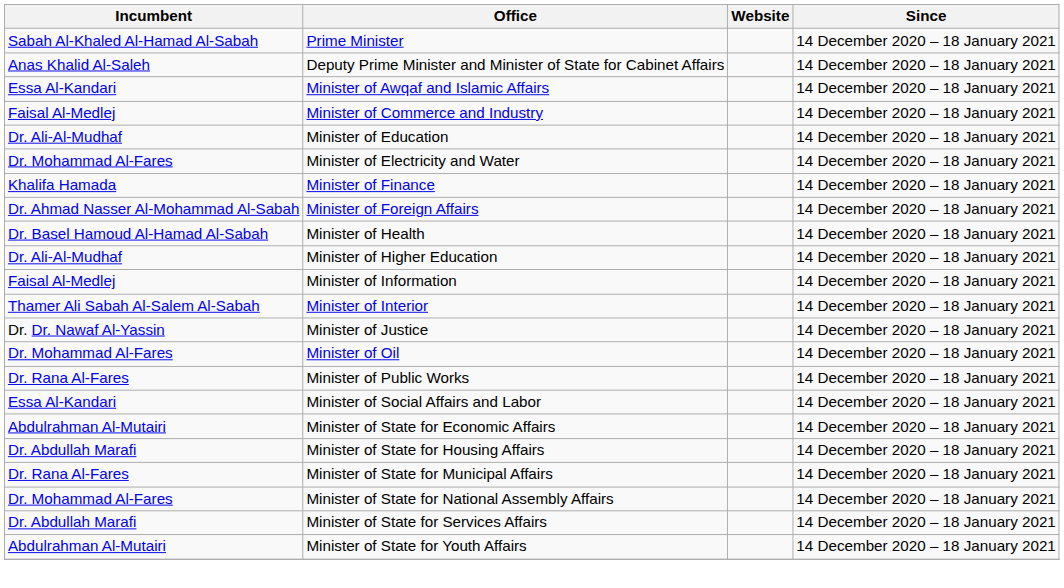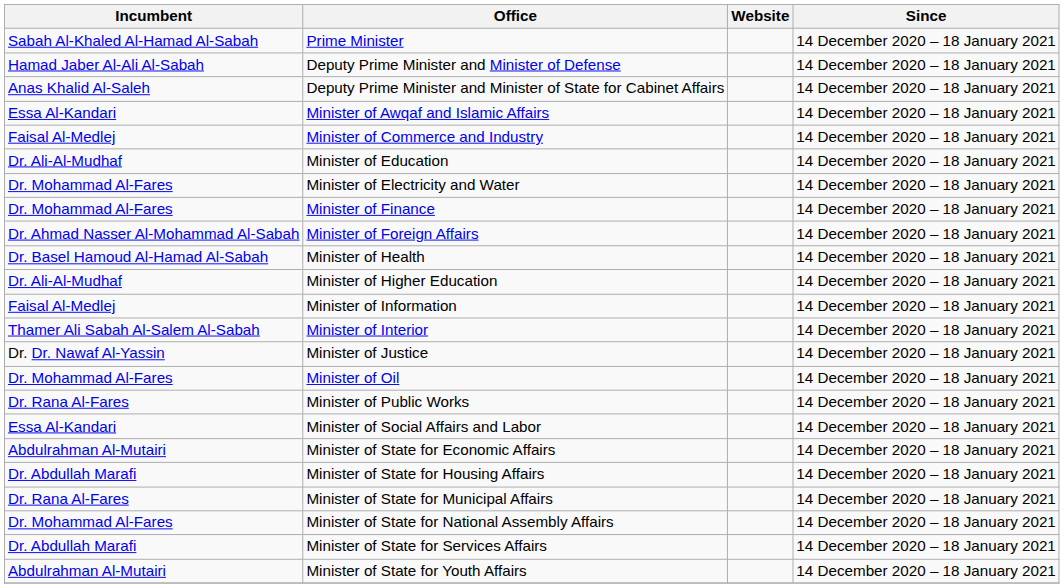 <table class="wikitable">
 <tr>
 <th>Incumbent</th>
 <th>Office</th>
 <th>Website</th>
 <th>Since</th>
 </tr>
 <tr>
 <td><a href='#'>Sabah Al-Khaled Al-Hamad Al-Sabah</a></td>
 <td><a href='#'>Prime Minister</a></td>
+<td></td>
+<td>14 December 2020 – 18 January 2021</td>
+</tr>
+<tr>
+<td><a href='#'>Hamad Jaber Al-Ali Al-Sabah</a></td>
+<td>Deputy Prime Minister and <a href='#'>Minister of Defense</a></td>
 <td></td>
 <td>14 December 2020 – 18 January 2021</td>
 </tr>
 <tr>
 <td><a href='#'>Anas Khalid Al-Saleh</a></td>
 <td>Deputy Prime Minister and Minister of State for Cabinet Affairs</td>
 <td></td>
 <td>14 December 2020 – 18 January 2021</td>
 </tr>
 <tr>
 <td><a href='#'>Essa Al-Kandari</a></td>
 <td><a href='#'>Minister of Awqaf and Islamic Affairs</a></td>
 <td></td>
 <td>14 December 2020 – 18 January 2021</td>
 </tr>
 <tr>
 <td><a href='#'>Faisal Al-Medlej</a></td>
 <td><a href='#'>Minister of Commerce and Industry</a></td>
 <td></td>
 <td>14 December 2020 – 18 January 2021</td>
 </tr>
 <tr>
 <td><a href='#'>Dr. Ali-Al-Mudhaf</a></td>
 <td>Minister of Education</td>
 <td></td>
 <td>14 December 2020 – 18 January 2021</td>
 </tr>
 <tr>
 <td><a href='#'>Dr. Mohammad Al-Fares</a></td>
 <td>Minister of Electricity and Water</td>
 <td></td>
 <td>14 December 2020 – 18 January 2021</td>
 </tr>
 <tr>
-<td><a href='#'>Khalifa Hamada</a></td>
+<td><a href='#'>Dr. Mohammad Al-Fares</a></td>
 <td><a href='#'>Minister of Finance</a></td>
 <td></td>
 <td>14 December 2020 – 18 January 2021</td>
 </tr>
 <tr>
 <td><a href='#'>Dr. Ahmad Nasser Al-Mohammad Al-Sabah</a></td>
 <td><a href='#'>Minister of Foreign Affairs</a></td>
 <td></td>
 <td>14 December 2020 – 18 January 2021</td>
 </tr>
 <tr>
 <td><a href='#'>Dr. Basel Hamoud Al-Hamad Al-Sabah</a></td>
 <td>Minister of Health</td>
 <td></td>
 <td>14 December 2020 – 18 January 2021</td>
 </tr>
 <tr>
 <td><a href='#'>Dr. Ali-Al-Mudhaf</a></td>
 <td>Minister of Higher Education</td>
 <td></td>
 <td>14 December 2020 – 18 January 2021</td>
 </tr>
 <tr>
 <td><a href='#'>Faisal Al-Medlej</a></td>
 <td>Minister of Information</td>
 <td></td>
 <td>14 December 2020 – 18 January 2021</td>
 </tr>
 <tr>
 <td><a href='#'>Thamer Ali Sabah Al-Salem Al-Sabah</a></td>
 <td><a href='#'>Minister of Interior</a></td>
 <td></td>
 <td>14 December 2020 – 18 January 2021</td>
 </tr>
 <tr>
 <td>Dr. <a href='#'>Dr. Nawaf Al-Yassin</a></td>
 <td>Minister of Justice</td>
 <td></td>
 <td>14 December 2020 – 18 January 2021</td>
 </tr>
 <tr>
 <td><a href='#'>Dr. Mohammad Al-Fares</a></td>
 <td><a href='#'>Minister of Oil</a></td>
 <td></td>
 <td>14 December 2020 – 18 January 2021</td>
 </tr>
 <tr>
 <td><a href='#'>Dr. Rana Al-Fares</a></td>
 <td>Minister of Public Works</td>
 <td></td>
 <td>14 December 2020 – 18 January 2021</td>
 </tr>
 <tr>
 <td><a href='#'>Essa Al-Kandari</a></td>
 <td>Minister of Social Affairs and Labor</td>
 <td></td>
 <td>14 December 2020 – 18 January 2021</td>
 </tr>
 <tr>
 <td><a href='#'>Abdulrahman Al-Mutairi</a></td>
 <td>Minister of State for Economic Affairs</td>
 <td></td>
 <td>14 December 2020 – 18 January 2021</td>
 </tr>
 <tr>
 <td><a href='#'> Dr. Abdullah Marafi</a></td>
 <td>Minister of State for Housing Affairs</td>
 <td></td>
 <td>14 December 2020 – 18 January 2021</td>
 </tr>
 <tr>
 <td><a href='#'>Dr. Rana Al-Fares</a></td>
 <td>Minister of State for Municipal Affairs</td>
 <td></td>
 <td>14 December 2020 – 18 January 2021</td>
 </tr>
 <tr>
 <td><a href='#'>Dr. Mohammad Al-Fares</a></td>
 <td>Minister of State for National Assembly Affairs</td>
 <td></td>
 <td>14 December 2020 – 18 January 2021</td>
 </tr>
 <tr>
 <td><a href='#'> Dr. Abdullah Marafi</a></td>
 <td>Minister of State for Services Affairs</td>
 <td></td>
 <td>14 December 2020 – 18 January 2021</td>
 </tr>
 <tr>
 <td><a href='#'>Abdulrahman Al-Mutairi</a></td>
 <td>Minister of State for Youth Affairs</td>
 <td></td>
 <td>14 December 2020 – 18 January 2021</td>
 </tr>
 <tr>
 </tr>
 </table>
